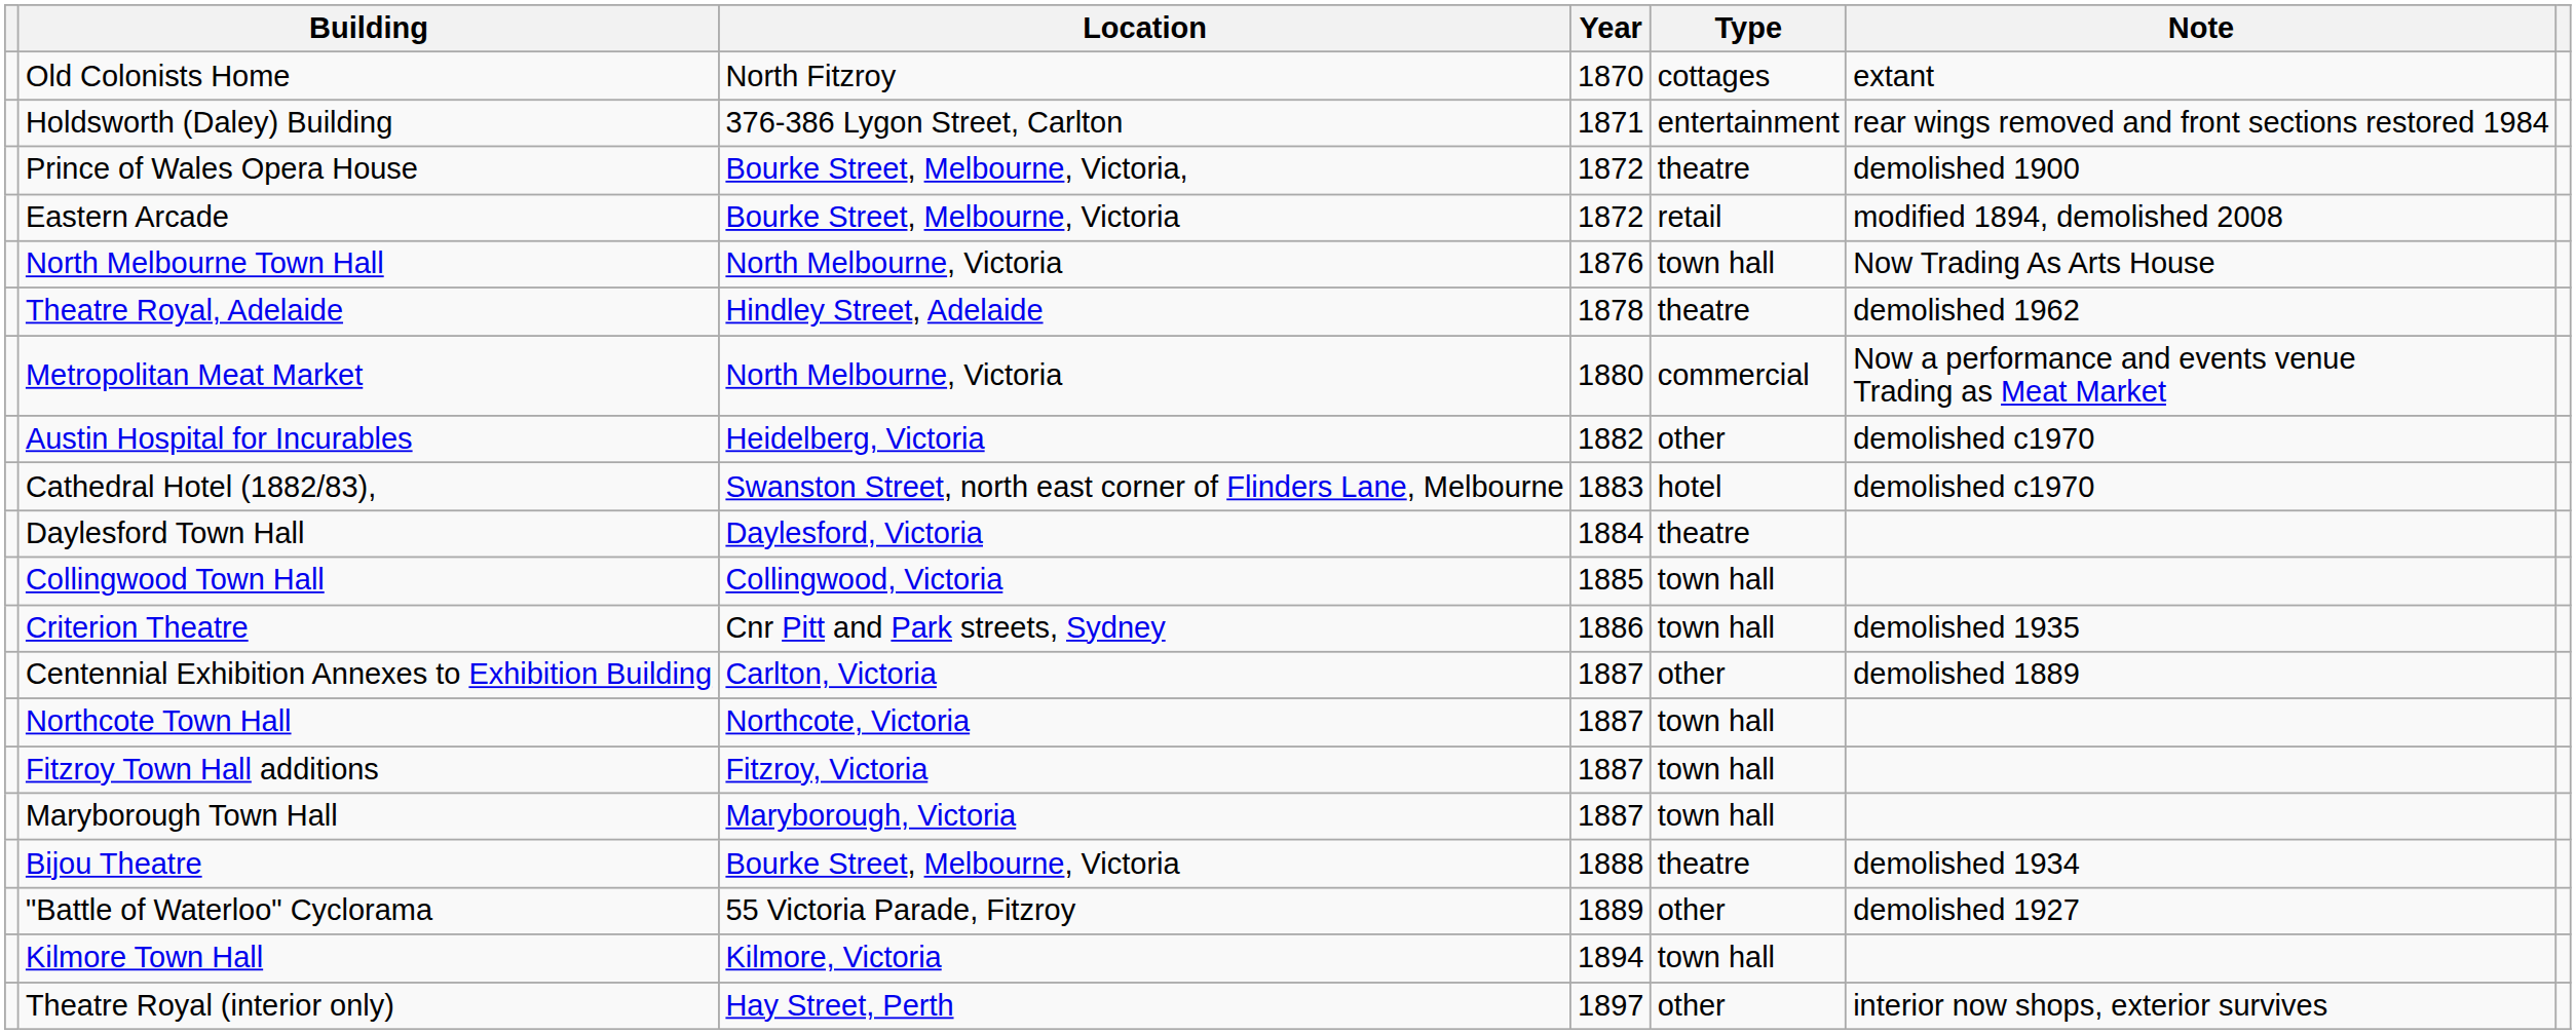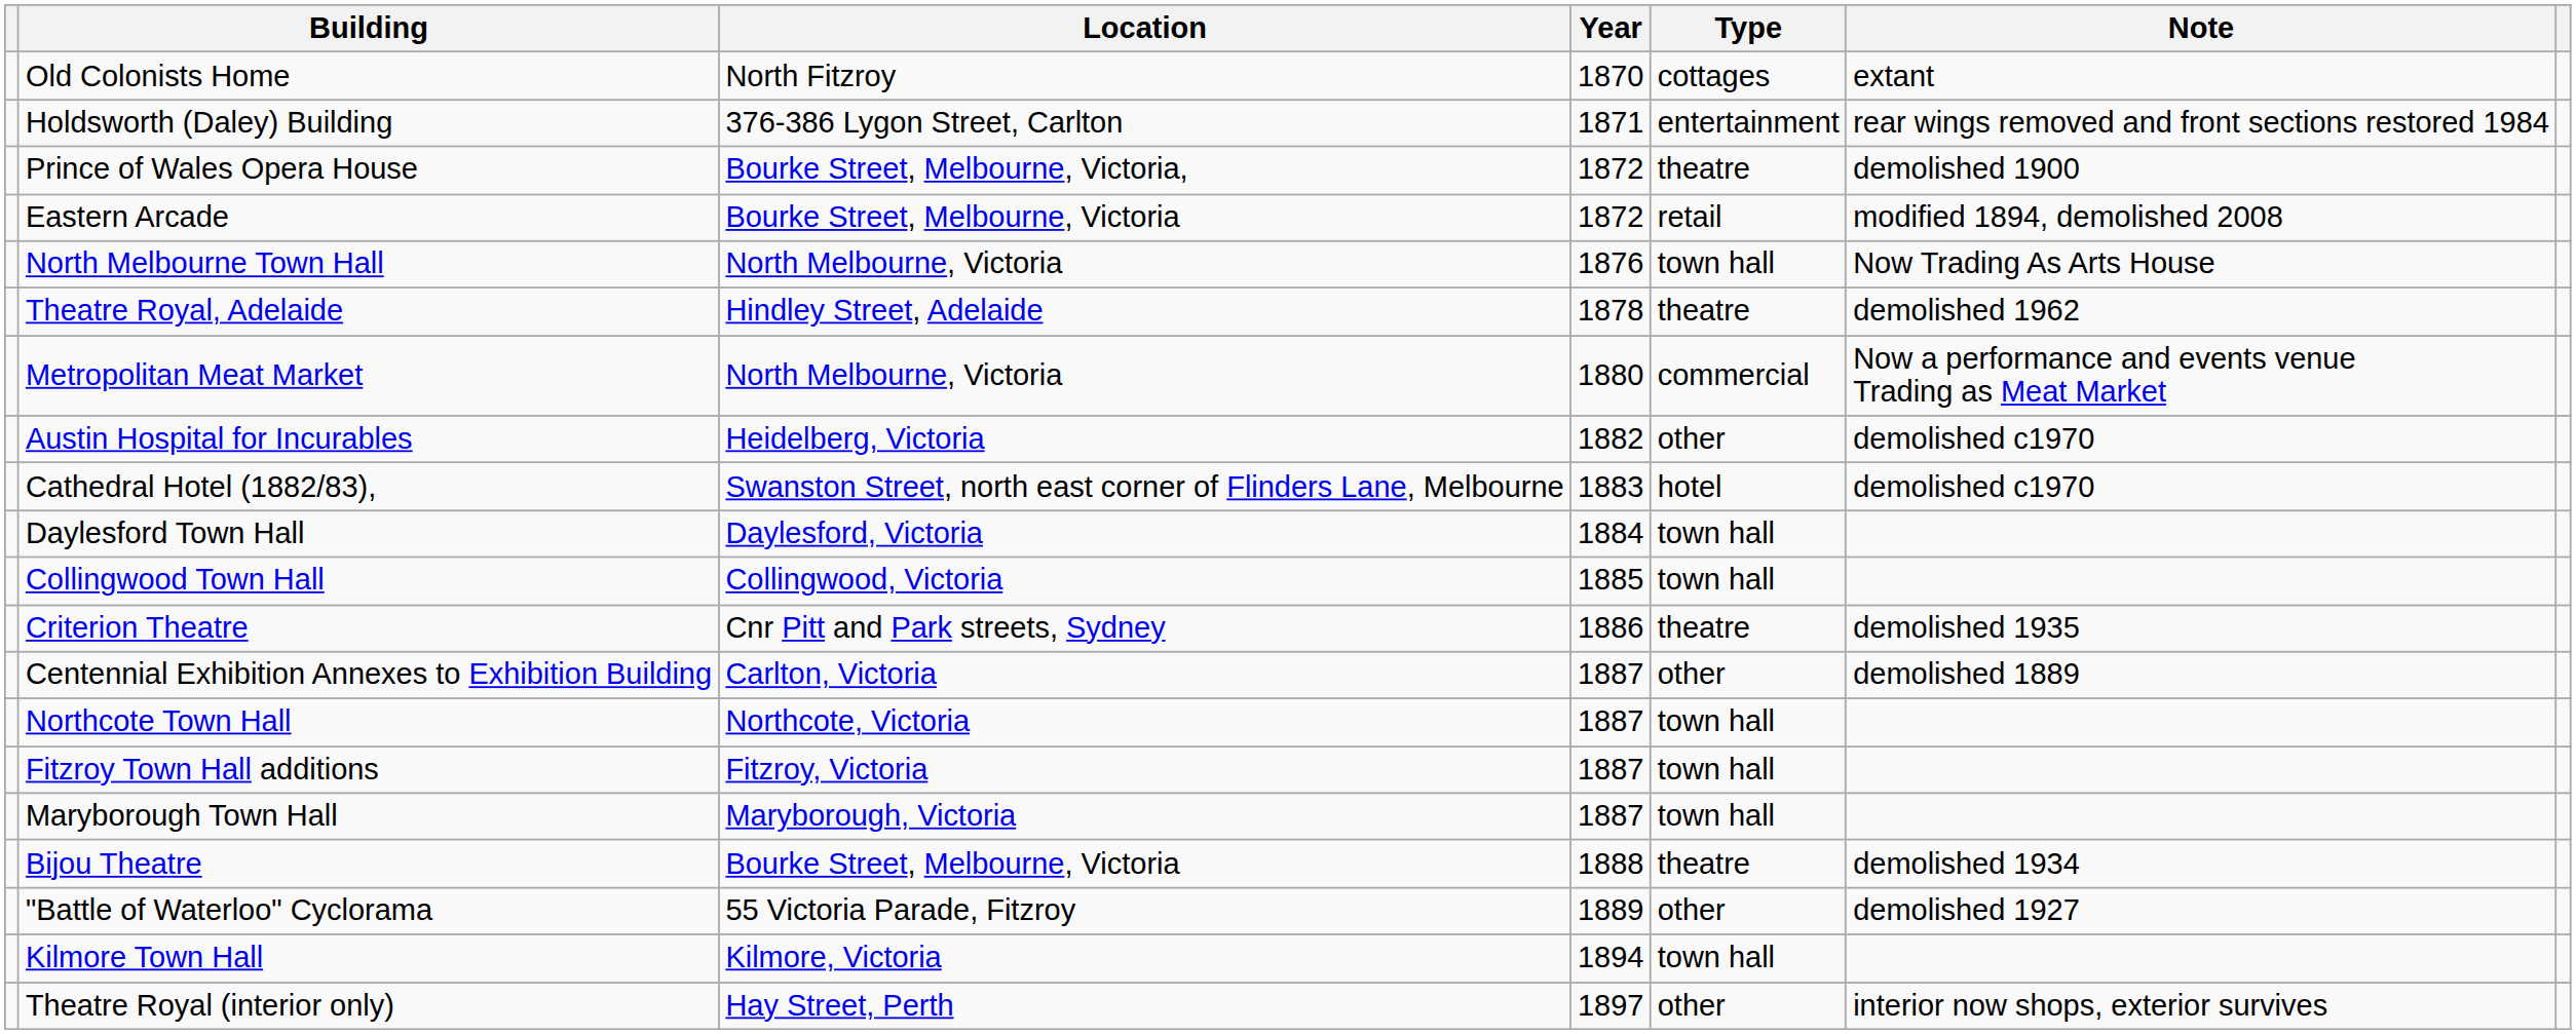 <table class="wikitable sortable" border="1">
 <tr>
 <th></th>
 <th scope="col">Building</th>
 <th scope="col">Location</th>
 <th scope="col">Year</th>
 <th scope="col">Type</th>
 <th scope="col">Note</th>
 <th scope="col" class="unsortable"></th>
 </tr>
 <tr>
 <td></td>
 <td>Old Colonists Home</td>
 <td>North Fitzroy</td>
 <td>1870</td>
 <td>cottages</td>
 <td>extant</td>
 <td></td>
 </tr>
 <tr>
 <td></td>
 <td>Holdsworth (Daley) Building</td>
 <td>376-386 Lygon Street, Carlton</td>
 <td>1871</td>
 <td>entertainment</td>
 <td>rear wings removed and front sections restored 1984</td>
 <td></td>
 </tr>
 <tr>
 <td></td>
 <td>Prince of Wales Opera House</td>
 <td><a href='#'>Bourke Street</a>, <a href='#'>Melbourne</a>, Victoria,</td>
 <td>1872</td>
 <td>theatre</td>
 <td>demolished 1900</td>
 <td></td>
 </tr>
 <tr>
 <td></td>
 <td>Eastern Arcade</td>
 <td><a href='#'>Bourke Street</a>, <a href='#'>Melbourne</a>, Victoria</td>
 <td>1872</td>
 <td>retail</td>
 <td>modified 1894, demolished 2008</td>
 <td></td>
 </tr>
 <tr>
 <td></td>
 <td><a href='#'>North Melbourne Town Hall</a></td>
 <td><a href='#'>North Melbourne</a>, Victoria</td>
 <td>1876</td>
 <td>town hall</td>
 <td>Now Trading As Arts House</td>
 <td></td>
 </tr>
 <tr>
 <td></td>
 <td><a href='#'>Theatre Royal, Adelaide</a></td>
 <td><a href='#'>Hindley Street</a>, <a href='#'>Adelaide</a></td>
 <td>1878</td>
 <td>theatre</td>
 <td>demolished 1962</td>
 <td></td>
 </tr>
 <tr>
 <td></td>
 <td><a href='#'>Metropolitan Meat Market</a></td>
 <td><a href='#'>North Melbourne</a>, Victoria</td>
 <td>1880</td>
 <td>commercial</td>
 <td>Now a performance and events venue<br>Trading as <a href='#'>Meat Market</a></td>
 <td></td>
 </tr>
 <tr>
 <td></td>
 <td><a href='#'>Austin Hospital for Incurables</a></td>
 <td><a href='#'>Heidelberg, Victoria</a></td>
 <td>1882</td>
 <td>other</td>
 <td>demolished c1970</td>
 <td></td>
 </tr>
 <tr>
 <td></td>
 <td>Cathedral Hotel (1882/83),</td>
 <td><a href='#'>Swanston Street</a>, north east corner of <a href='#'>Flinders Lane</a>, Melbourne</td>
 <td>1883</td>
 <td>hotel</td>
 <td>demolished c1970</td>
 <td></td>
 </tr>
 <tr>
 <td></td>
 <td>Daylesford Town Hall</td>
 <td><a href='#'>Daylesford, Victoria</a></td>
 <td>1884</td>
-<td>theatre</td>
+<td>town hall</td>
 <td></td>
 <td></td>
 </tr>
 <tr>
 <td></td>
 <td><a href='#'>Collingwood Town Hall</a></td>
 <td><a href='#'>Collingwood, Victoria</a></td>
 <td>1885</td>
 <td>town hall</td>
 <td></td>
 <td></td>
 </tr>
 <tr>
 <td></td>
 <td><a href='#'>Criterion Theatre</a></td>
 <td>Cnr <a href='#'>Pitt</a> and <a href='#'>Park</a> streets, <a href='#'>Sydney</a></td>
 <td>1886</td>
-<td>town hall</td>
+<td>theatre</td>
 <td>demolished 1935</td>
 <td></td>
 </tr>
 <tr>
 <td></td>
 <td>Centennial Exhibition Annexes to <a href='#'>Exhibition Building</a></td>
 <td><a href='#'>Carlton, Victoria</a></td>
 <td>1887</td>
 <td>other</td>
 <td>demolished 1889</td>
 <td></td>
 </tr>
 <tr>
 <td></td>
 <td><a href='#'>Northcote Town Hall</a></td>
 <td><a href='#'>Northcote, Victoria</a></td>
 <td>1887</td>
 <td>town hall</td>
 <td></td>
 <td></td>
 </tr>
 <tr>
 <td></td>
 <td><a href='#'>Fitzroy Town Hall</a> additions</td>
 <td><a href='#'>Fitzroy, Victoria</a></td>
 <td>1887</td>
 <td>town hall</td>
 <td></td>
 <td></td>
 </tr>
 <tr>
 <td></td>
 <td>Maryborough Town Hall</td>
 <td><a href='#'>Maryborough, Victoria</a></td>
 <td>1887</td>
 <td>town hall</td>
 <td></td>
 <td></td>
 </tr>
 <tr>
 <td></td>
 <td><a href='#'>Bijou Theatre</a></td>
 <td><a href='#'>Bourke Street</a>, <a href='#'>Melbourne</a>, Victoria</td>
 <td>1888</td>
 <td>theatre</td>
 <td>demolished 1934</td>
 <td></td>
 </tr>
 <tr>
 <td></td>
 <td>"Battle of Waterloo" Cyclorama</td>
 <td>55 Victoria Parade, Fitzroy</td>
 <td>1889</td>
 <td>other</td>
 <td>demolished 1927</td>
 <td></td>
 </tr>
 <tr>
 <td></td>
 <td><a href='#'>Kilmore Town Hall</a></td>
 <td><a href='#'>Kilmore, Victoria</a></td>
 <td>1894</td>
 <td>town hall</td>
 <td></td>
 <td></td>
 </tr>
 <tr>
 <td></td>
 <td>Theatre Royal (interior only)</td>
 <td><a href='#'>Hay Street, Perth</a></td>
 <td>1897</td>
 <td>other</td>
 <td>interior now shops, exterior survives</td>
 <td></td>
 </tr>
 </table>
